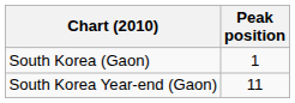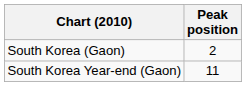 <table class="wikitable" style="text-align:center;">
 <tr>
 <th>Chart (2010)</th>
 <th>Peak<br>position</th>
 </tr>
 <tr>
 <td align="left">South Korea (Gaon)</td>
-<td>1</td>
+<td>2</td>
 </tr>
 <tr>
 <td align="left">South Korea Year-end (Gaon)</td>
 <td>11</td>
 </tr>
 </table>
